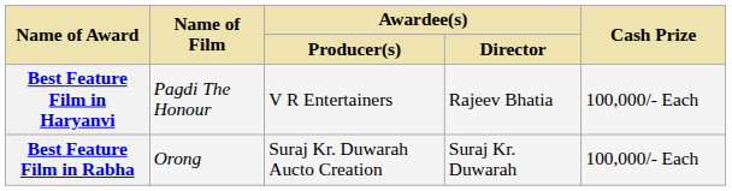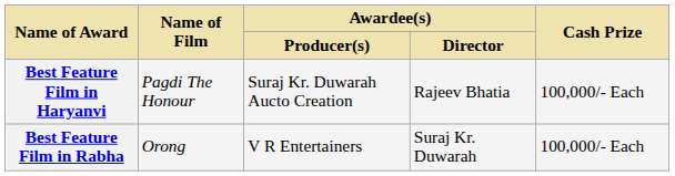 <table class="wikitable plainrowheaders" style="width:100%;background-color:#F4F4F4;">
 <tr>
 <th scope="col" rowspan="2" style="background-color:#EFE4B0;width:20%;">Name of Award</th>
 <th scope="col" rowspan="2" style="background-color:#EFE4B0;width:16%;">Name of Film</th>
 <th scope="col" colspan="2" style="background-color:#EFE4B0;width:44%;">Awardee(s)</th>
 <th scope="col" rowspan="2" style="background-color:#EFE4B0;width:20%;">Cash Prize</th>
 </tr>
 <tr>
 <th style="background-color:#EFE4B0;width:25%;">Producer(s)</th>
 <th style="background-color:#EFE4B0;">Director</th>
 </tr>
 <tr>
 <th scope="row"><a href='#'>Best Feature Film in Haryanvi</a></th>
 <td><em>Pagdi The Honour</em></td>
-<td>V R Entertainers</td>
+<td>Suraj Kr. Duwarah<br>Aucto Creation</td>
 <td>Rajeev Bhatia</td>
 <td> 100,000/- Each</td>
 </tr>
 <tr>
 <th scope="row"><a href='#'>Best Feature Film in Rabha</a></th>
 <td><em>Orong</em></td>
-<td>Suraj Kr. Duwarah<br>Aucto Creation</td>
+<td>V R Entertainers</td>
 <td>Suraj Kr. Duwarah</td>
 <td> 100,000/- Each</td>
 </tr>
 </table>
